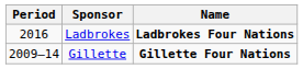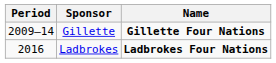 <table class="wikitable" style="text-align:center;margin-left:1em;float:center">
 <tr>
 <th>Period</th>
 <th>Sponsor</th>
 <th>Name</th>
 </tr>
 <tr>
+<td>2009–14</td>
+<td><a href='#'>Gillette</a></td>
+<td><strong>Gillette Four Nations</strong></td>
+</tr>
+<tr>
 <td>2016</td>
 <td><a href='#'>Ladbrokes</a></td>
 <td><strong>Ladbrokes Four Nations</strong></td>
 </tr>
-<tr>
-<td>2009–14</td>
-<td><a href='#'>Gillette</a></td>
-<td><strong>Gillette Four Nations</strong></td>
-</tr>
 </table>
